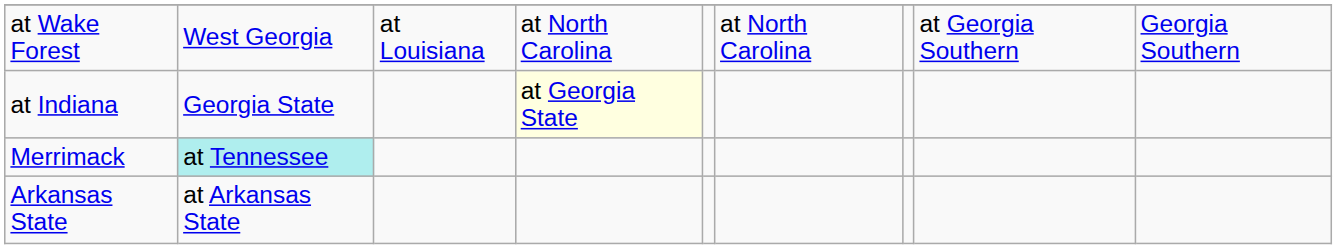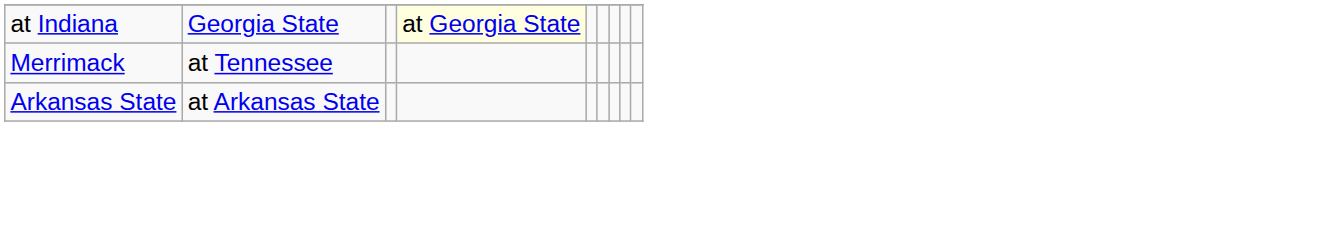 <table class="wikitable">
 <tr>
-</tr>
-<tr>
-<td>at <a href='#'>Wake Forest</a></td>
-<td><a href='#'>West Georgia</a></td>
-<td>at <a href='#'>Louisiana</a></td>
-<td>at <a href='#'>North Carolina</a></td>
-<td></td>
-<td>at <a href='#'>North Carolina</a></td>
-<td></td>
-<td>at <a href='#'>Georgia Southern</a></td>
-<td><a href='#'>Georgia Southern</a></td>
 </tr>
 <tr>
 <td>at <a href='#'>Indiana</a></td>
 <td><a href='#'>Georgia State</a></td>
 <td></td>
 <td style="background: lightyellow;">at <a href='#'>Georgia State</a></td>
 <td></td>
 <td></td>
 <td></td>
 <td></td>
 <td></td>
 </tr>
 <tr>
 <td><a href='#'>Merrimack</a></td>
-<td style="background: paleturquoise;">at <a href='#'>Tennessee</a></td>
+<td>at <a href='#'>Tennessee</a></td>
 <td></td>
 <td></td>
 <td></td>
 <td></td>
 <td></td>
 <td></td>
 <td></td>
 </tr>
 <tr>
 <td><a href='#'>Arkansas State</a></td>
 <td>at <a href='#'>Arkansas State</a></td>
 <td></td>
 <td></td>
 <td></td>
 <td></td>
 <td></td>
 <td></td>
 <td></td>
 </tr>
 </table>
